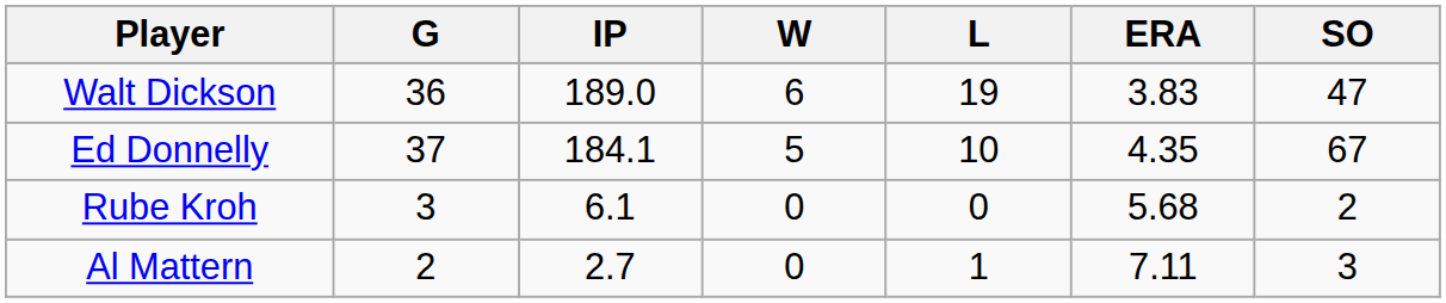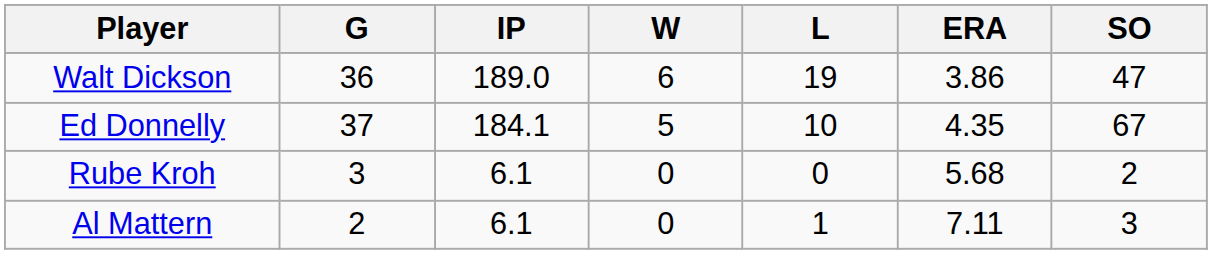 <table class="wikitable sortable">
 <tr>
 <th bgcolor="#DDDDFF" width="16%">Player</th>
 <th bgcolor="#DDDDFF" width="9%">G</th>
 <th bgcolor="#DDDDFF" width="9%">IP</th>
 <th bgcolor="#DDDDFF" width="9%">W</th>
 <th bgcolor="#DDDDFF" width="9%">L</th>
 <th bgcolor="#DDDDFF" width="9%">ERA</th>
 <th bgcolor="#DDDDFF" width="9%">SO</th>
 </tr>
 <tr align="center">
 <td><a href='#'>Walt Dickson</a></td>
 <td>36</td>
 <td>189.0</td>
 <td>6</td>
 <td>19</td>
-<td>3.83</td>
+<td>3.86</td>
 <td>47</td>
 </tr>
 <tr align=center>
 <td><a href='#'>Ed Donnelly</a></td>
 <td>37</td>
 <td>184.1</td>
 <td>5</td>
 <td>10</td>
 <td>4.35</td>
 <td>67</td>
 </tr>
 <tr align=center>
 <td><a href='#'>Rube Kroh</a></td>
 <td>3</td>
 <td>6.1</td>
 <td>0</td>
 <td>0</td>
 <td>5.68</td>
 <td>2</td>
 </tr>
 <tr align=center>
 <td><a href='#'>Al Mattern</a></td>
 <td>2</td>
-<td>2.7</td>
+<td>6.1</td>
 <td>0</td>
 <td>1</td>
 <td>7.11</td>
 <td>3</td>
 </tr>
 </table>
